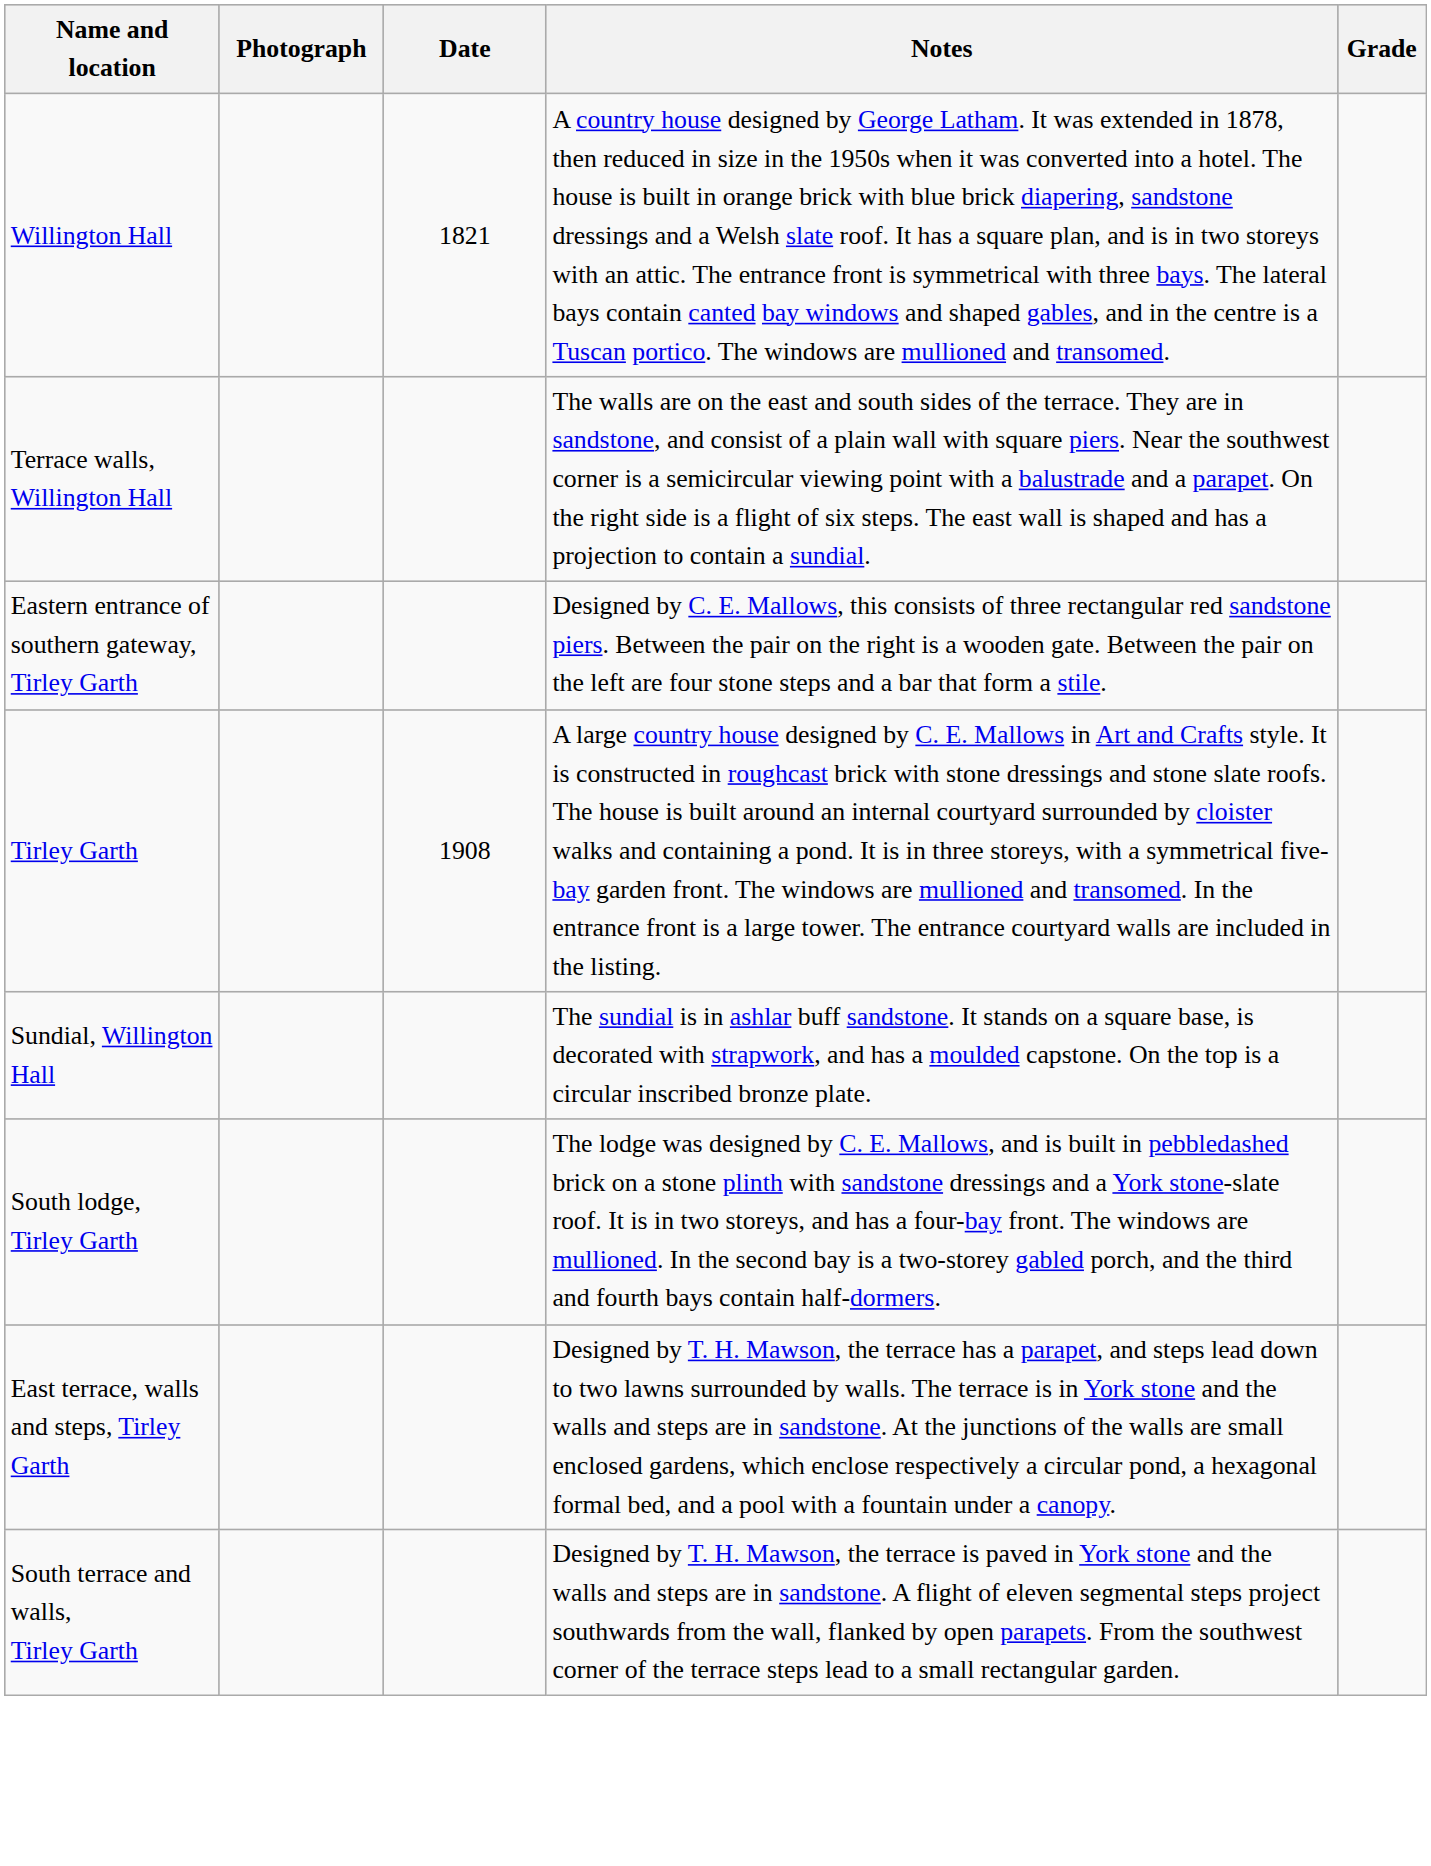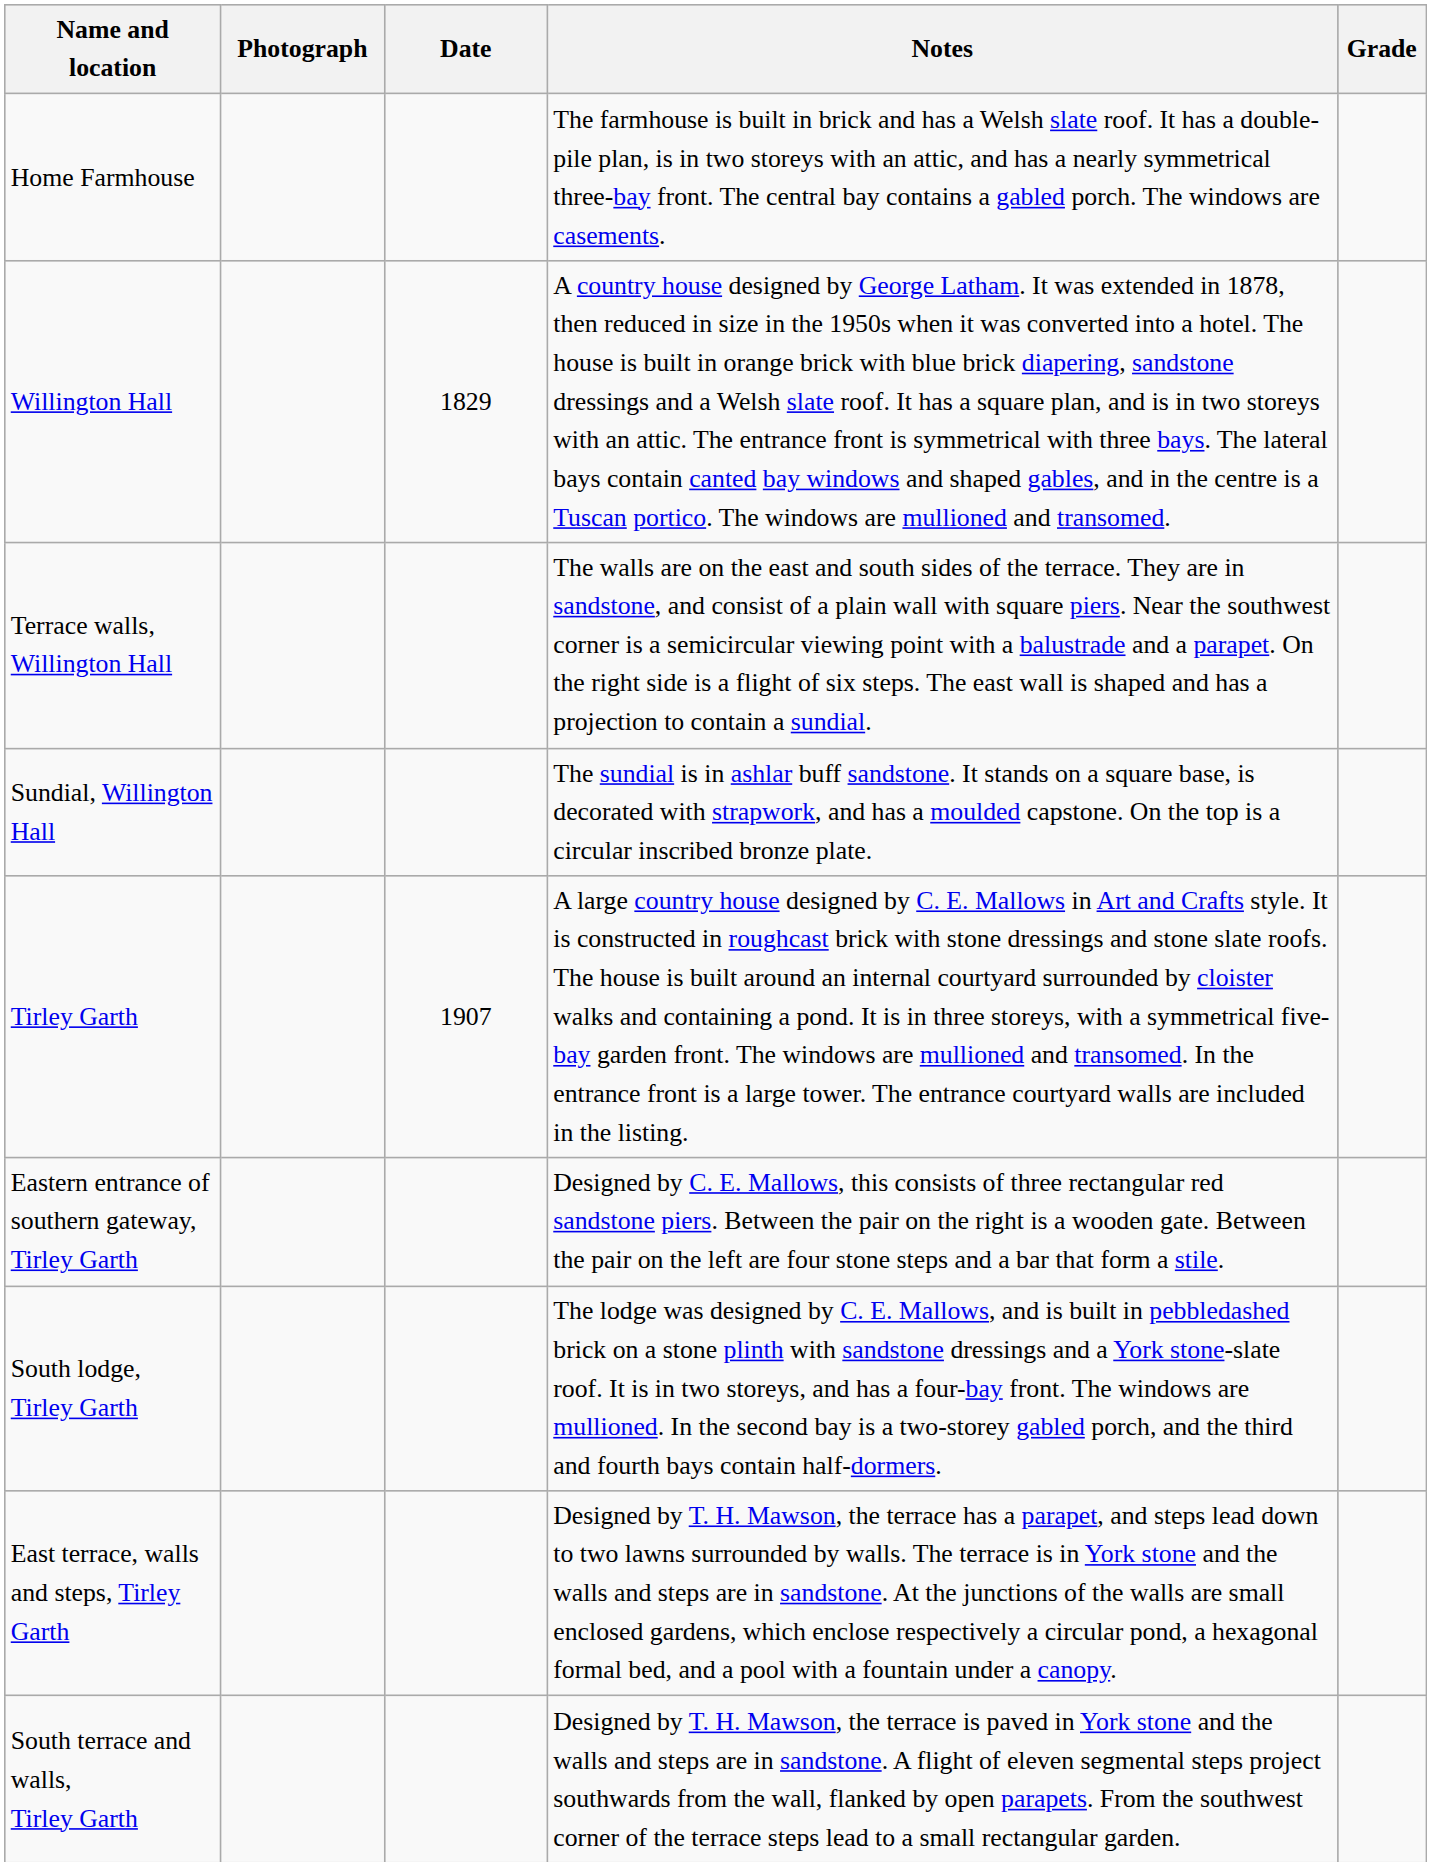 <table class="wikitable sortable plainrowheaders" style="width:100%;border:0px;text-align:left;line-height:150%;">
 <tr>
 <th scope="col"  style="width:150px">Name and location</th>
 <th scope="col"  style="width:100px" class="unsortable">Photograph</th>
 <th scope="col"  style="width:120px">Date</th>
 <th scope="col"  style="width:650px" class="unsortable">Notes</th>
 <th scope="col"  style="width:50px">Grade</th>
 </tr>
 <tr>
+<td>Home Farmhouse<br><small></small></td>
+<td></td>
+<td align="center"></td>
+<td>The farmhouse is built in brick and has a Welsh <a href='#'>slate</a> roof.  It has a double-pile plan, is in two storeys with an attic, and has a nearly symmetrical three-<a href='#'>bay</a> front.  The central bay contains a <a href='#'>gabled</a> porch.  The windows are <a href='#'>casements</a>.</td>
+<td align="center" ></td>
+</tr>
+<tr>
 <td><a href='#'>Willington Hall</a><br><small></small></td>
 <td></td>
-<td align="center">1821</td>
+<td align="center">1829</td>
 <td>A <a href='#'>country house</a> designed by <a href='#'>George Latham</a>.  It was extended in 1878, then reduced in size in the 1950s when it was converted into a hotel.  The house is built in orange brick with blue brick <a href='#'>diapering</a>, <a href='#'>sandstone</a> dressings and a Welsh <a href='#'>slate</a> roof.  It has a square plan, and is in two storeys with an attic.  The entrance front is symmetrical with three <a href='#'>bays</a>.  The lateral bays contain <a href='#'>canted</a> <a href='#'>bay windows</a> and shaped <a href='#'>gables</a>, and in the centre is a <a href='#'>Tuscan</a> <a href='#'>portico</a>.  The windows are <a href='#'>mullioned</a> and <a href='#'>transomed</a>.</td>
 <td align="center" ></td>
 </tr>
 <tr>
 <td>Terrace walls,<br><a href='#'>Willington Hall</a><br><small></small></td>
 <td></td>
 <td align="center"></td>
 <td>The walls are on the east and south sides of the terrace.  They are in <a href='#'>sandstone</a>, and consist of a plain wall with square <a href='#'>piers</a>.  Near the southwest corner is a semicircular viewing point with a <a href='#'>balustrade</a> and a <a href='#'>parapet</a>.  On the right side is a flight of six steps.  The east wall is shaped and has a projection to contain a <a href='#'>sundial</a>.</td>
 <td align="center" ></td>
 </tr>
 <tr>
-<td>Eastern entrance of southern gateway,<br><a href='#'>Tirley Garth</a><br><small></small></td>
+<td>Sundial, <a href='#'>Willington Hall</a><br><small></small></td>
 <td></td>
 <td align="center"></td>
-<td>Designed by <a href='#'>C. E. Mallows</a>, this consists of three rectangular red <a href='#'>sandstone</a> <a href='#'>piers</a>.  Between the pair on the right is a wooden gate.  Between the pair on the left are four stone steps and a bar that form a <a href='#'>stile</a>.</td>
+<td>The <a href='#'>sundial</a> is in <a href='#'>ashlar</a> buff <a href='#'>sandstone</a>.  It stands on a square base, is decorated with <a href='#'>strapwork</a>, and has a <a href='#'>moulded</a> capstone.  On the top is a circular inscribed bronze plate.</td>
 <td align="center" ></td>
 </tr>
 <tr>
 <td><a href='#'>Tirley Garth</a><br><small></small></td>
 <td></td>
-<td align="center">1908</td>
+<td align="center">1907</td>
 <td>A large <a href='#'>country house</a> designed by <a href='#'>C. E. Mallows</a> in <a href='#'>Art and Crafts</a> style.   It is constructed in <a href='#'>roughcast</a> brick with stone dressings and stone slate roofs.  The house is built around an internal courtyard surrounded by <a href='#'>cloister</a> walks and containing a pond.  It is in three storeys, with a symmetrical five-<a href='#'>bay</a> garden front.  The windows are <a href='#'>mullioned</a> and <a href='#'>transomed</a>.  In the entrance front is a large tower.  The entrance courtyard walls are included in the listing.</td>
 <td align="center" ></td>
 </tr>
 <tr>
-<td>Sundial, <a href='#'>Willington Hall</a><br><small></small></td>
+<td>Eastern entrance of southern gateway,<br><a href='#'>Tirley Garth</a><br><small></small></td>
 <td></td>
 <td align="center"></td>
-<td>The <a href='#'>sundial</a> is in <a href='#'>ashlar</a> buff <a href='#'>sandstone</a>.  It stands on a square base, is decorated with <a href='#'>strapwork</a>, and has a <a href='#'>moulded</a> capstone.  On the top is a circular inscribed bronze plate.</td>
+<td>Designed by <a href='#'>C. E. Mallows</a>, this consists of three rectangular red <a href='#'>sandstone</a> <a href='#'>piers</a>.  Between the pair on the right is a wooden gate.  Between the pair on the left are four stone steps and a bar that form a <a href='#'>stile</a>.</td>
 <td align="center" ></td>
 </tr>
 <tr>
 <td>South lodge,<br><a href='#'>Tirley Garth</a><br><small></small></td>
 <td></td>
 <td align="center"></td>
 <td>The lodge was designed by <a href='#'>C. E. Mallows</a>, and is built in <a href='#'>pebbledashed</a> brick on a stone <a href='#'>plinth</a> with <a href='#'>sandstone</a> dressings and a <a href='#'>York stone</a>-slate roof.  It is in two storeys, and has a four-<a href='#'>bay</a> front.  The windows are <a href='#'>mullioned</a>.  In the second bay is a two-storey <a href='#'>gabled</a> porch, and the third and fourth bays contain half-<a href='#'>dormers</a>.</td>
 <td align="center" ></td>
 </tr>
 <tr>
 <td>East terrace, walls and steps, <a href='#'>Tirley Garth</a><br><small></small></td>
 <td></td>
 <td align="center"></td>
 <td>Designed by <a href='#'>T. H. Mawson</a>, the terrace has a <a href='#'>parapet</a>, and steps lead down to two lawns surrounded by walls. The terrace is in <a href='#'>York stone</a> and the walls and steps are in <a href='#'>sandstone</a>.  At the junctions of the walls are small enclosed gardens, which enclose respectively a circular pond, a hexagonal formal bed, and a pool with a fountain under a <a href='#'>canopy</a>.</td>
 <td align="center" ></td>
 </tr>
 <tr>
 <td>South terrace and walls,<br><a href='#'>Tirley Garth</a><br><small></small></td>
 <td></td>
 <td align="center"></td>
 <td>Designed by <a href='#'>T. H. Mawson</a>, the terrace is paved in <a href='#'>York stone</a> and the walls and steps are in <a href='#'>sandstone</a>.  A flight of eleven segmental steps project southwards from the wall, flanked by open <a href='#'>parapets</a>.  From the southwest corner of the terrace steps lead to a small rectangular garden.</td>
 <td align="center" ></td>
 </tr>
 <tr>
 </tr>
 </table>
